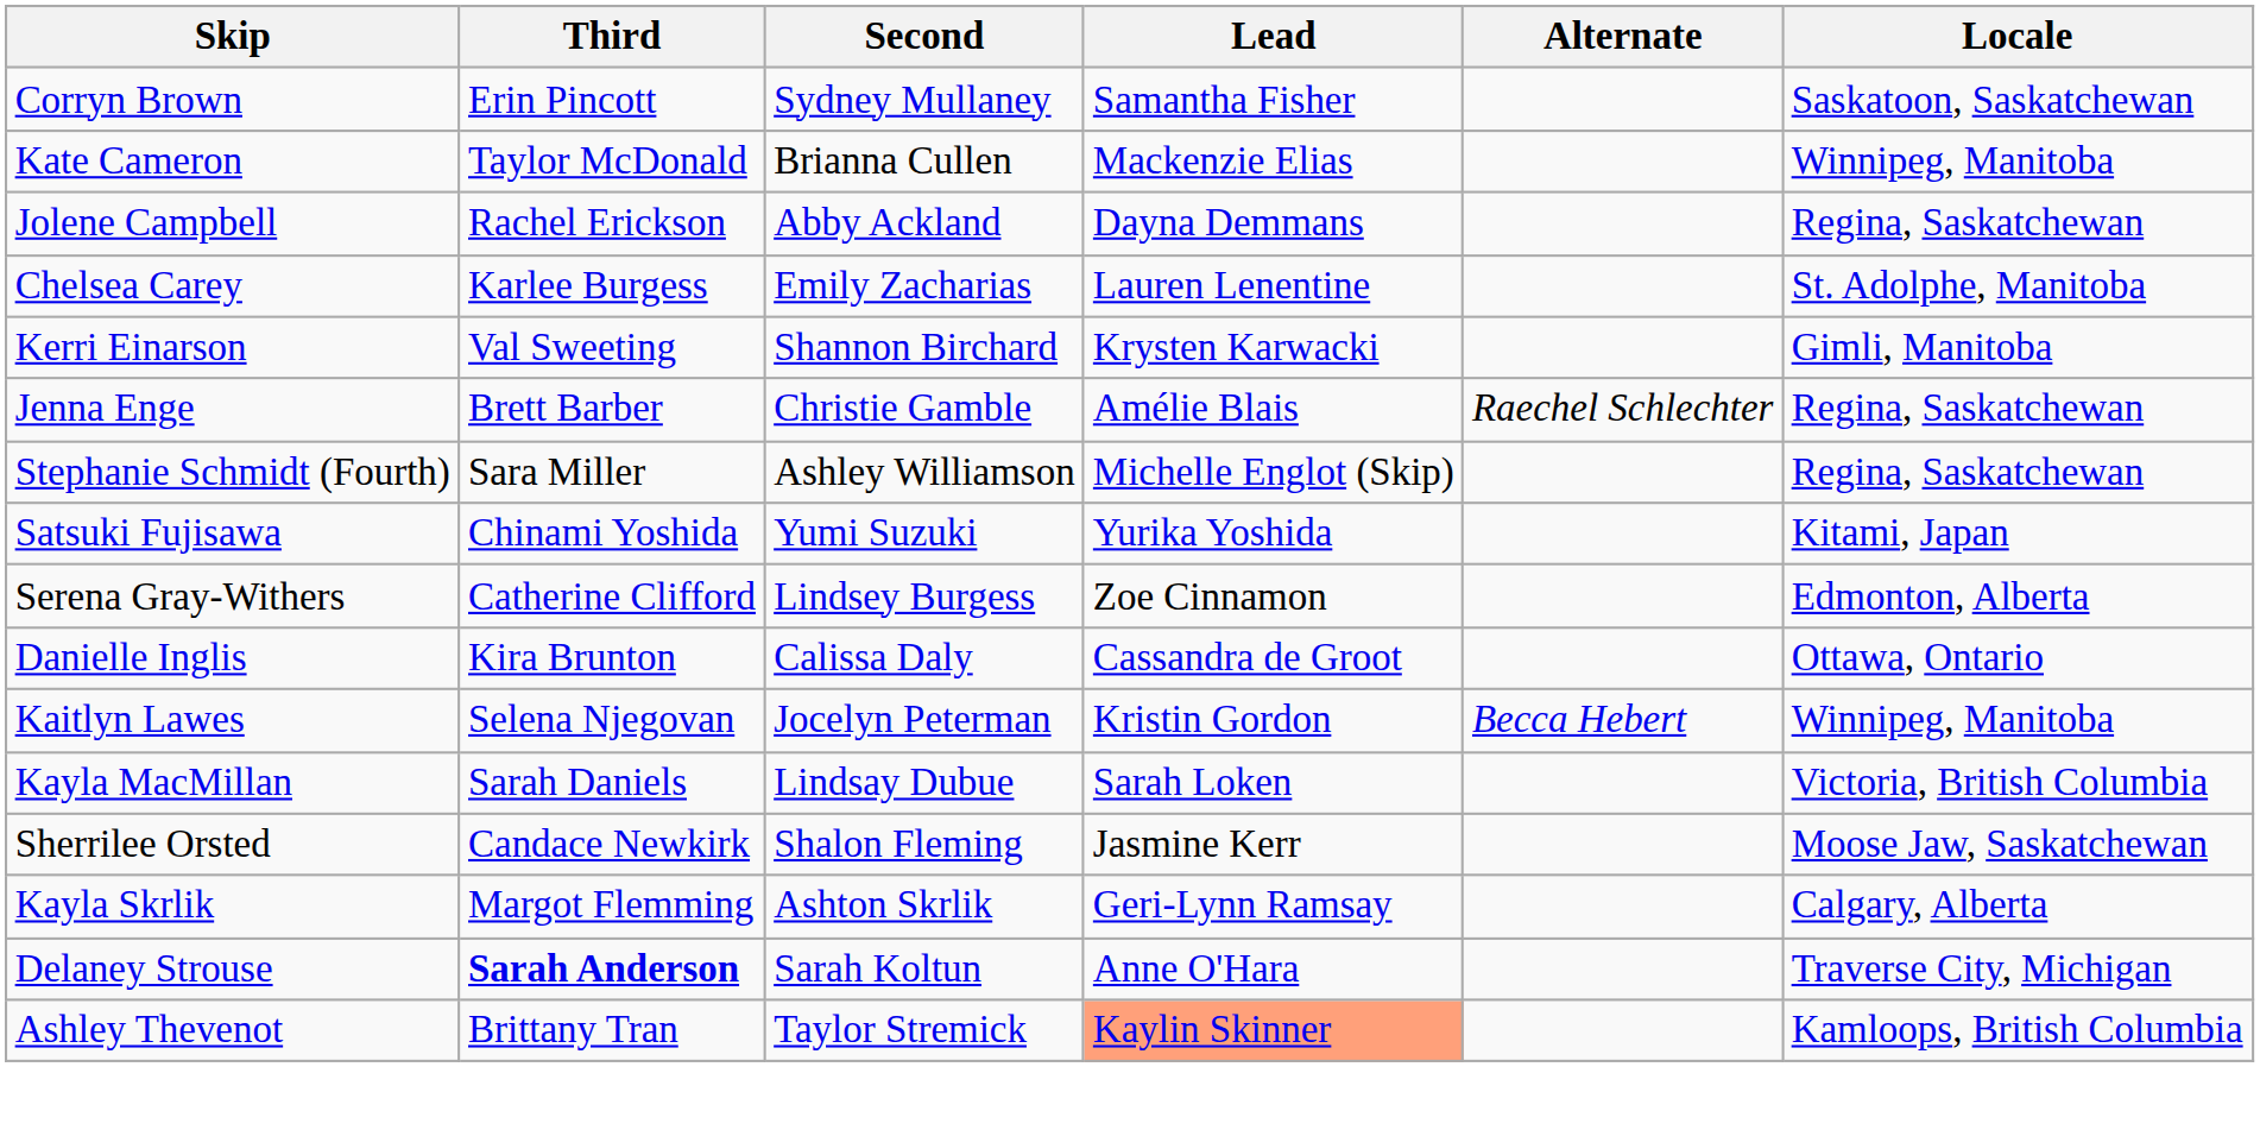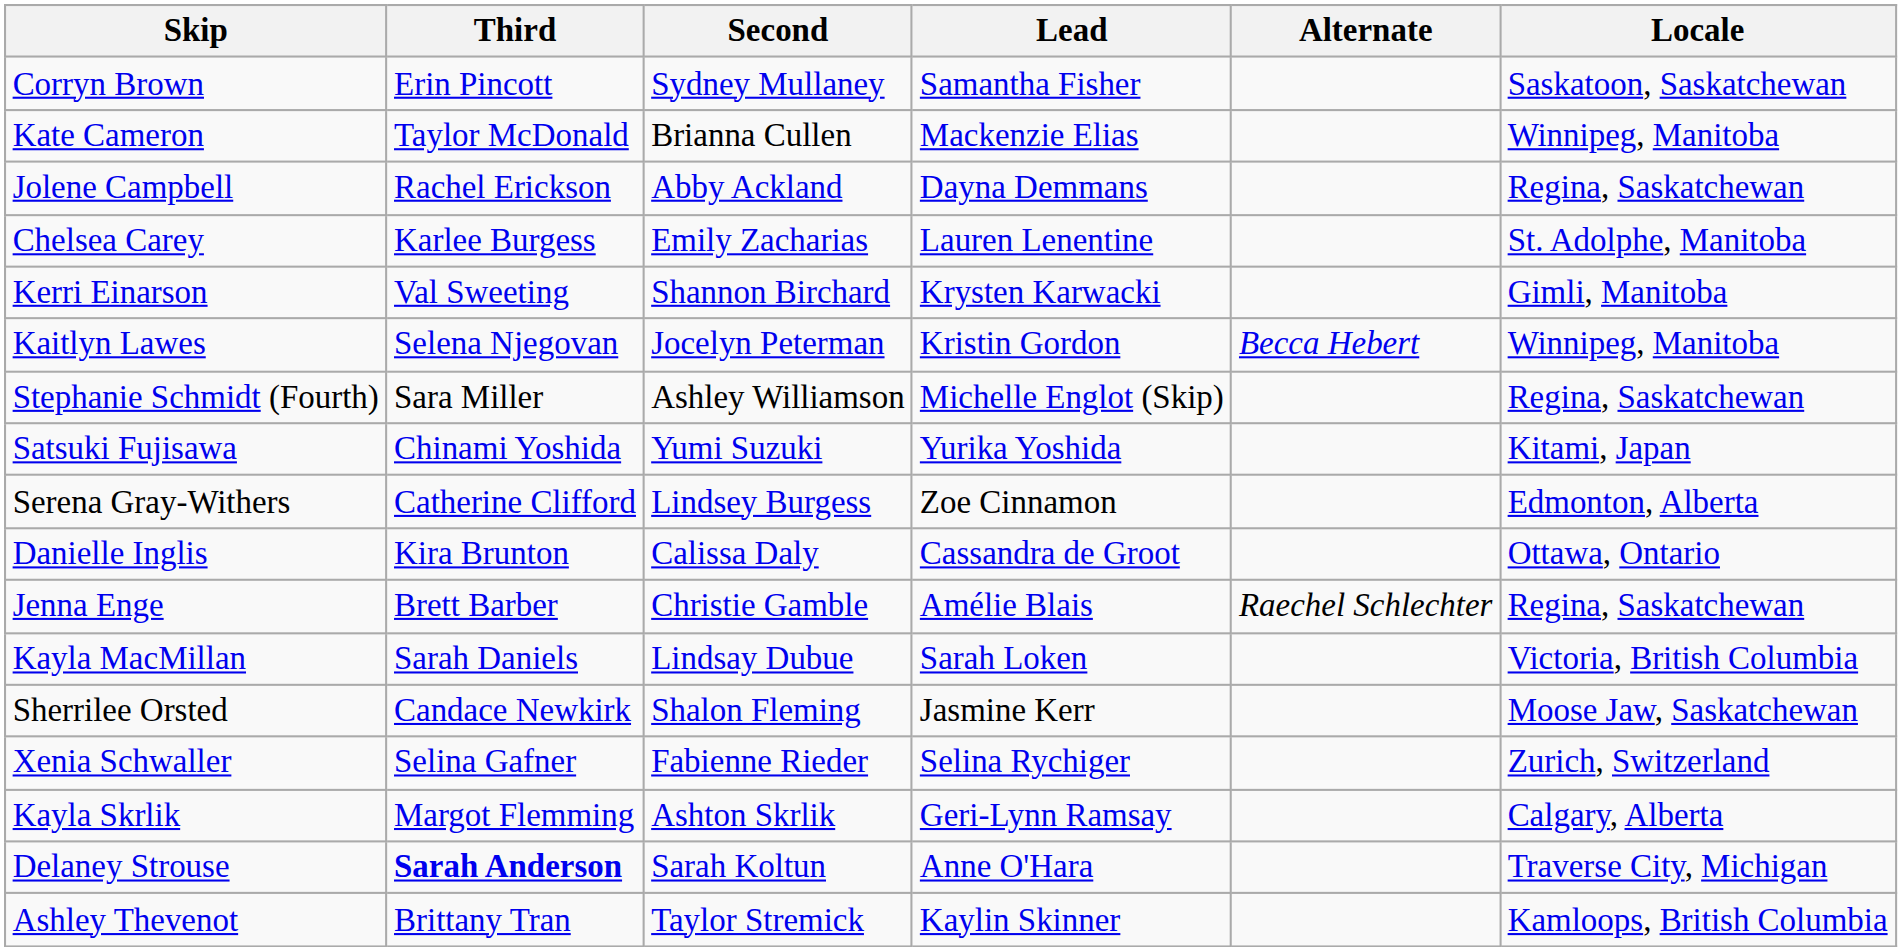 <table class=wikitable>
 <tr>
 <th scope="col">Skip</th>
 <th scope="col">Third</th>
 <th scope="col">Second</th>
 <th scope="col">Lead</th>
 <th scope="col">Alternate</th>
 <th scope="col">Locale</th>
 </tr>
 <tr>
 <td><a href='#'>Corryn Brown</a></td>
 <td><a href='#'>Erin Pincott</a></td>
 <td><a href='#'>Sydney Mullaney</a></td>
 <td><a href='#'>Samantha Fisher</a></td>
 <td></td>
 <td> <a href='#'>Saskatoon</a>, <a href='#'>Saskatchewan</a></td>
 </tr>
 <tr>
 <td><a href='#'>Kate Cameron</a></td>
 <td><a href='#'>Taylor McDonald</a></td>
 <td>Brianna Cullen</td>
 <td><a href='#'>Mackenzie Elias</a></td>
 <td></td>
 <td> <a href='#'>Winnipeg</a>, <a href='#'>Manitoba</a></td>
 </tr>
 <tr>
 <td><a href='#'>Jolene Campbell</a></td>
 <td><a href='#'>Rachel Erickson</a></td>
 <td><a href='#'>Abby Ackland</a></td>
 <td><a href='#'>Dayna Demmans</a></td>
 <td></td>
 <td> <a href='#'>Regina</a>, <a href='#'>Saskatchewan</a></td>
 </tr>
 <tr>
 <td><a href='#'>Chelsea Carey</a></td>
 <td><a href='#'>Karlee Burgess</a></td>
 <td><a href='#'>Emily Zacharias</a></td>
 <td><a href='#'>Lauren Lenentine</a></td>
 <td></td>
 <td> <a href='#'>St. Adolphe</a>, <a href='#'>Manitoba</a></td>
 </tr>
 <tr>
 <td><a href='#'>Kerri Einarson</a></td>
 <td><a href='#'>Val Sweeting</a></td>
 <td><a href='#'>Shannon Birchard</a></td>
 <td><a href='#'>Krysten Karwacki</a></td>
 <td></td>
 <td> <a href='#'>Gimli</a>, <a href='#'>Manitoba</a></td>
 </tr>
 <tr>
-<td><a href='#'>Jenna Enge</a></td>
-<td><a href='#'>Brett Barber</a></td>
-<td><a href='#'>Christie Gamble</a></td>
-<td><a href='#'>Amélie Blais</a></td>
-<td><em>Raechel Schlechter</em></td>
-<td> <a href='#'>Regina</a>, <a href='#'>Saskatchewan</a></td>
+<td><a href='#'>Kaitlyn Lawes</a></td>
+<td><a href='#'>Selena Njegovan</a></td>
+<td><a href='#'>Jocelyn Peterman</a></td>
+<td><a href='#'>Kristin Gordon</a></td>
+<td><em><a href='#'>Becca Hebert</a></em></td>
+<td> <a href='#'>Winnipeg</a>, <a href='#'>Manitoba</a></td>
 </tr>
 <tr>
 <td><a href='#'>Stephanie Schmidt</a> (Fourth)</td>
 <td>Sara Miller</td>
 <td>Ashley Williamson</td>
 <td><a href='#'>Michelle Englot</a> (Skip)</td>
 <td></td>
 <td> <a href='#'>Regina</a>, <a href='#'>Saskatchewan</a></td>
 </tr>
 <tr>
 <td><a href='#'>Satsuki Fujisawa</a></td>
 <td><a href='#'>Chinami Yoshida</a></td>
 <td><a href='#'>Yumi Suzuki</a></td>
 <td><a href='#'>Yurika Yoshida</a></td>
 <td></td>
 <td> <a href='#'>Kitami</a>, <a href='#'>Japan</a></td>
 </tr>
 <tr>
 <td>Serena Gray-Withers</td>
 <td><a href='#'>Catherine Clifford</a></td>
 <td><a href='#'>Lindsey Burgess</a></td>
 <td>Zoe Cinnamon</td>
 <td></td>
 <td> <a href='#'>Edmonton</a>, <a href='#'>Alberta</a></td>
 </tr>
 <tr>
 <td><a href='#'>Danielle Inglis</a></td>
 <td><a href='#'>Kira Brunton</a></td>
 <td><a href='#'>Calissa Daly</a></td>
 <td><a href='#'>Cassandra de Groot</a></td>
 <td></td>
 <td> <a href='#'>Ottawa</a>, <a href='#'>Ontario</a></td>
 </tr>
 <tr>
-<td><a href='#'>Kaitlyn Lawes</a></td>
-<td><a href='#'>Selena Njegovan</a></td>
-<td><a href='#'>Jocelyn Peterman</a></td>
-<td><a href='#'>Kristin Gordon</a></td>
-<td><em><a href='#'>Becca Hebert</a></em></td>
-<td> <a href='#'>Winnipeg</a>, <a href='#'>Manitoba</a></td>
+<td><a href='#'>Jenna Enge</a></td>
+<td><a href='#'>Brett Barber</a></td>
+<td><a href='#'>Christie Gamble</a></td>
+<td><a href='#'>Amélie Blais</a></td>
+<td><em>Raechel Schlechter</em></td>
+<td> <a href='#'>Regina</a>, <a href='#'>Saskatchewan</a></td>
 </tr>
 <tr>
 <td><a href='#'>Kayla MacMillan</a></td>
 <td><a href='#'>Sarah Daniels</a></td>
 <td><a href='#'>Lindsay Dubue</a></td>
 <td><a href='#'>Sarah Loken</a></td>
 <td></td>
 <td> <a href='#'>Victoria</a>, <a href='#'>British Columbia</a></td>
 </tr>
 <tr>
 <td>Sherrilee Orsted</td>
 <td><a href='#'>Candace Newkirk</a></td>
 <td><a href='#'>Shalon Fleming</a></td>
 <td>Jasmine Kerr</td>
 <td></td>
 <td> <a href='#'>Moose Jaw</a>, <a href='#'>Saskatchewan</a></td>
+</tr>
+<tr>
+<td><a href='#'>Xenia Schwaller</a></td>
+<td><a href='#'>Selina Gafner</a></td>
+<td><a href='#'>Fabienne Rieder</a></td>
+<td><a href='#'>Selina Rychiger</a></td>
+<td></td>
+<td> <a href='#'>Zurich</a>, <a href='#'>Switzerland</a></td>
 </tr>
 <tr>
 <td><a href='#'>Kayla Skrlik</a></td>
 <td><a href='#'>Margot Flemming</a></td>
 <td><a href='#'>Ashton Skrlik</a></td>
 <td><a href='#'>Geri-Lynn Ramsay</a></td>
 <td></td>
 <td> <a href='#'>Calgary</a>, <a href='#'>Alberta</a></td>
 </tr>
 <tr>
 <td><a href='#'>Delaney Strouse</a></td>
 <td><strong><a href='#'>Sarah Anderson</a></strong></td>
 <td><a href='#'>Sarah Koltun</a></td>
 <td><a href='#'>Anne O'Hara</a></td>
 <td></td>
 <td> <a href='#'>Traverse City</a>, <a href='#'>Michigan</a></td>
 </tr>
 <tr>
 <td><a href='#'>Ashley Thevenot</a></td>
 <td><a href='#'>Brittany Tran</a></td>
 <td><a href='#'>Taylor Stremick</a></td>
-<td style="background: lightsalmon;"><a href='#'>Kaylin Skinner</a></td>
+<td><a href='#'>Kaylin Skinner</a></td>
 <td></td>
 <td> <a href='#'>Kamloops</a>, <a href='#'>British Columbia</a></td>
 </tr>
 </table>
